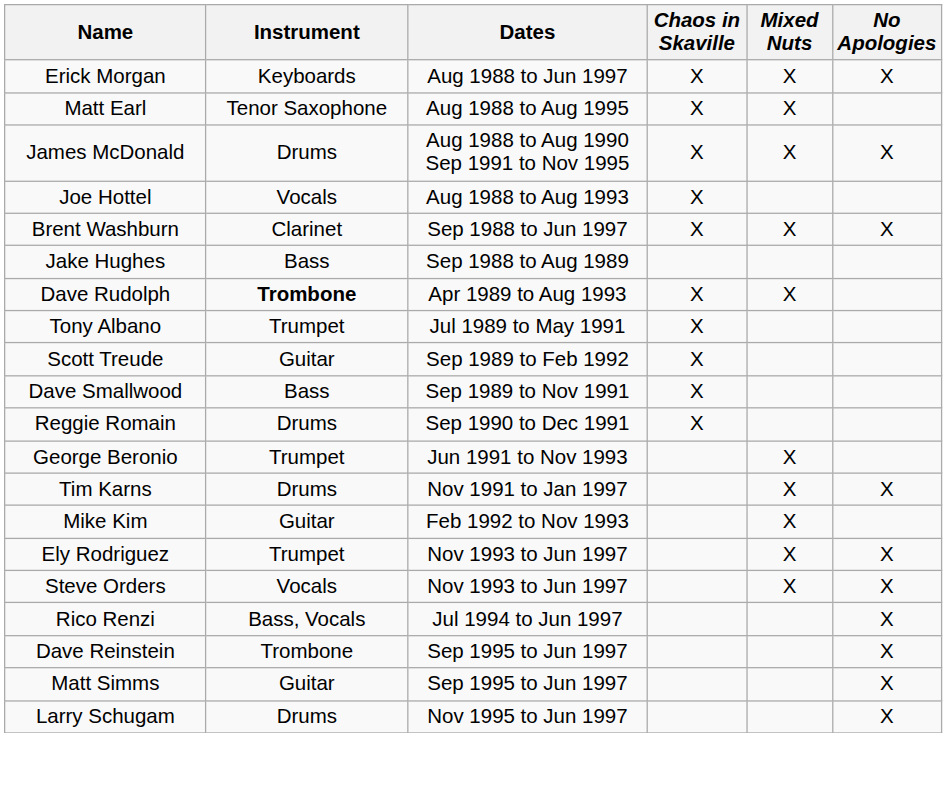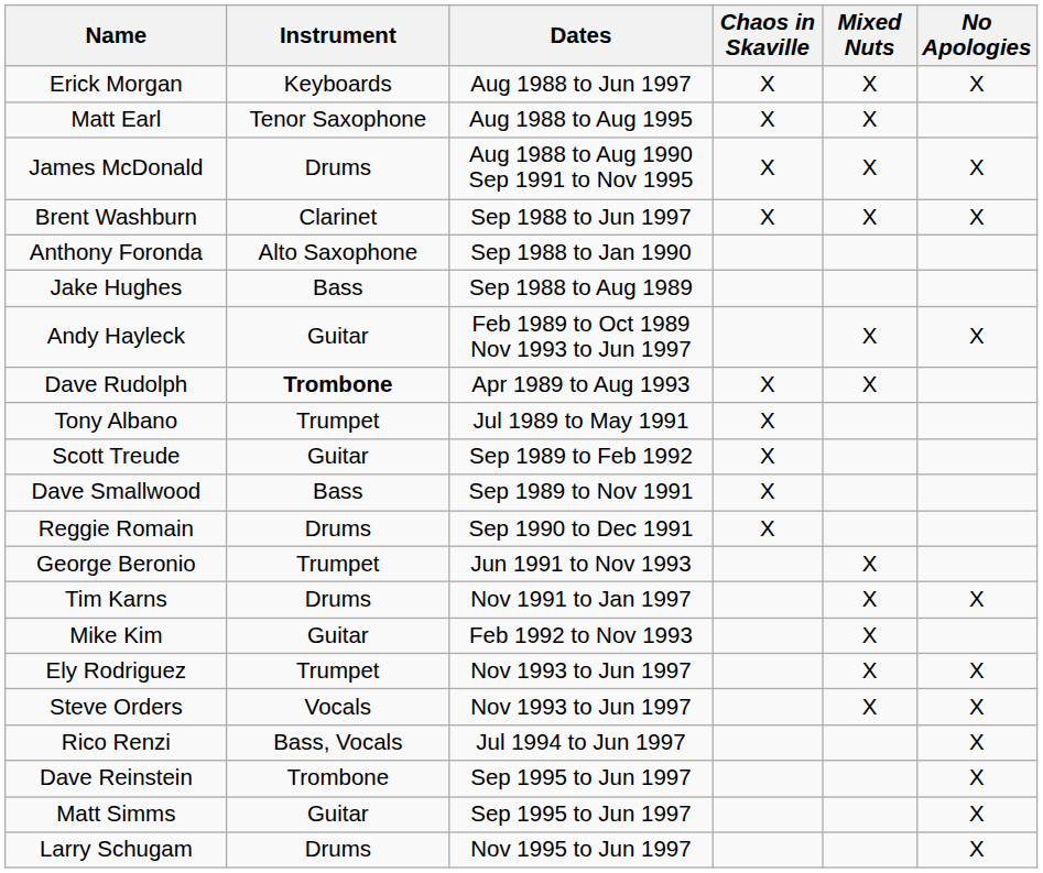 <table class="wikitable"  style = "text-align: center">
 <tr>
 <th scope = "col" width = "150">Name</th>
 <th scope = "col" width = "150">Instrument</th>
 <th scope = "col" width = "180">Dates</th>
 <th scope = "col" width = "70"><em>Chaos in Skaville</em></th>
 <th scope = "col" width = "60"><em>Mixed Nuts</em></th>
 <th scope = "col" width = "60"><em>No Apologies</em></th>
 </tr>
 <tr>
 <td>Erick Morgan</td>
 <td>Keyboards</td>
 <td>Aug 1988 to Jun 1997</td>
 <td>X</td>
 <td>X</td>
 <td>X</td>
 </tr>
 <tr>
 <td>Matt Earl</td>
 <td>Tenor Saxophone</td>
 <td>Aug 1988 to Aug 1995</td>
 <td>X</td>
 <td>X</td>
 <td></td>
 </tr>
 <tr>
 <td>James McDonald</td>
 <td>Drums</td>
 <td>Aug 1988 to Aug 1990 <br> Sep 1991 to Nov 1995</td>
 <td>X</td>
 <td>X</td>
 <td>X</td>
 </tr>
 <tr>
-<td>Joe Hottel</td>
-<td>Vocals</td>
-<td>Aug 1988 to Aug 1993</td>
-<td>X</td>
-<td></td>
-<td></td>
-</tr>
-<tr>
 <td>Brent Washburn</td>
 <td>Clarinet</td>
 <td>Sep 1988 to Jun 1997</td>
 <td>X</td>
 <td>X</td>
 <td>X</td>
 </tr>
 <tr>
+<td>Anthony Foronda</td>
+<td>Alto Saxophone</td>
+<td>Sep 1988 to Jan 1990</td>
+<td></td>
+<td></td>
+<td></td>
+</tr>
+<tr>
 <td>Jake Hughes</td>
 <td>Bass</td>
 <td>Sep 1988 to Aug 1989</td>
 <td></td>
 <td></td>
 <td></td>
+</tr>
+<tr>
+<td>Andy Hayleck</td>
+<td>Guitar</td>
+<td>Feb 1989 to Oct 1989 <br> Nov 1993 to Jun 1997</td>
+<td></td>
+<td>X</td>
+<td>X</td>
 </tr>
 <tr>
 <td>Dave Rudolph</td>
 <td><strong>Trombone</strong></td>
 <td>Apr 1989 to Aug 1993</td>
 <td>X</td>
 <td>X</td>
 <td></td>
 </tr>
 <tr>
 <td>Tony Albano</td>
 <td>Trumpet</td>
 <td>Jul 1989 to May 1991</td>
 <td>X</td>
 <td></td>
 <td></td>
 </tr>
 <tr>
 <td>Scott Treude</td>
 <td>Guitar</td>
 <td>Sep 1989 to Feb 1992</td>
 <td>X</td>
 <td></td>
 <td></td>
 </tr>
 <tr>
 <td>Dave Smallwood</td>
 <td>Bass</td>
 <td>Sep 1989 to Nov 1991</td>
 <td>X</td>
 <td></td>
 <td></td>
 </tr>
 <tr>
 <td>Reggie Romain</td>
 <td>Drums</td>
 <td>Sep 1990 to Dec 1991</td>
 <td>X</td>
 <td></td>
 <td></td>
 </tr>
 <tr>
 <td>George Beronio</td>
 <td>Trumpet</td>
 <td>Jun 1991 to Nov 1993</td>
 <td></td>
 <td>X</td>
 <td></td>
 </tr>
 <tr>
 <td>Tim Karns</td>
 <td>Drums</td>
 <td>Nov 1991 to Jan 1997</td>
 <td></td>
 <td>X</td>
 <td>X</td>
 </tr>
 <tr>
 <td>Mike Kim</td>
 <td>Guitar</td>
 <td>Feb 1992 to Nov 1993</td>
 <td></td>
 <td>X</td>
 <td></td>
 </tr>
 <tr>
 <td>Ely Rodriguez</td>
 <td>Trumpet</td>
 <td>Nov 1993 to Jun 1997</td>
 <td></td>
 <td>X</td>
 <td>X</td>
 </tr>
 <tr>
 <td>Steve Orders</td>
 <td>Vocals</td>
 <td>Nov 1993 to Jun 1997</td>
 <td></td>
 <td>X</td>
 <td>X</td>
 </tr>
 <tr>
 <td>Rico Renzi</td>
 <td>Bass, Vocals</td>
 <td>Jul 1994 to Jun 1997</td>
 <td></td>
 <td></td>
 <td>X</td>
 </tr>
 <tr>
 <td>Dave Reinstein</td>
 <td>Trombone</td>
 <td>Sep 1995 to Jun 1997</td>
 <td></td>
 <td></td>
 <td>X</td>
 </tr>
 <tr>
 <td>Matt Simms</td>
 <td>Guitar</td>
 <td>Sep 1995 to Jun 1997</td>
 <td></td>
 <td></td>
 <td>X</td>
 </tr>
 <tr>
 <td>Larry Schugam</td>
 <td>Drums</td>
 <td>Nov 1995 to Jun 1997</td>
 <td></td>
 <td></td>
 <td>X</td>
 </tr>
 </table>
